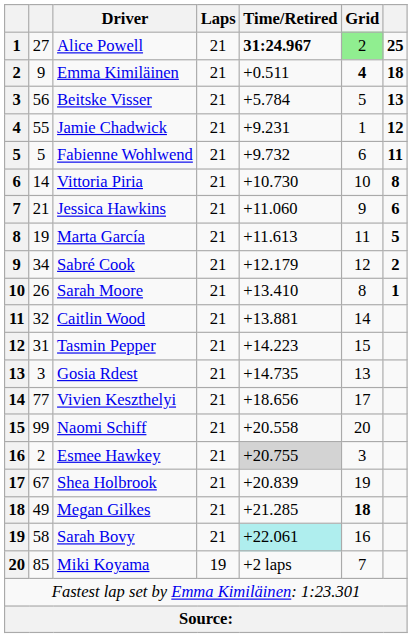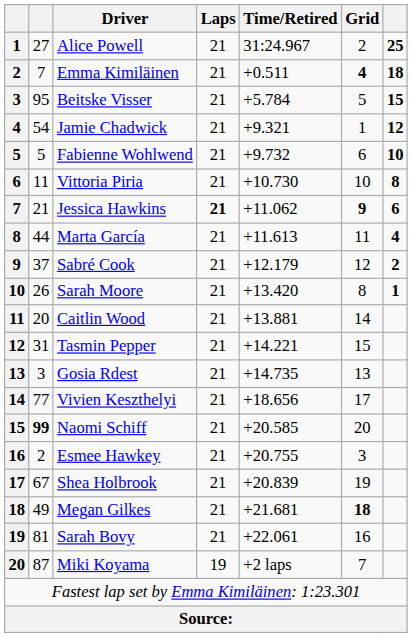 <table class="wikitable" style="font-size: 90%;">
 <tr>
 <th></th>
 <th></th>
 <th>Driver</th>
 <th>Laps</th>
 <th>Time/Retired</th>
 <th>Grid</th>
 <th></th>
 </tr>
 <tr>
 <th>1</th>
 <td align="center">27</td>
 <td> <a href='#'>Alice Powell</a></td>
 <td align="center">21</td>
-<td><strong>31:24.967</strong></td>
-<td align="center" style="background: lightgreen;">2</td>
+<td>31:24.967</td>
+<td align="center">2</td>
 <td align="center"><strong>25</strong></td>
 </tr>
 <tr>
 <th>2</th>
-<td align="center">9</td>
+<td align="center">7</td>
 <td> <a href='#'>Emma Kimiläinen</a></td>
 <td align="center">21</td>
 <td>+0.511</td>
 <td align="center"><strong>4</strong></td>
 <td align="center"><strong>18</strong></td>
 </tr>
 <tr>
 <th>3</th>
-<td align="center">56</td>
+<td align="center">95</td>
 <td> <a href='#'>Beitske Visser</a></td>
 <td align="center">21</td>
 <td>+5.784</td>
 <td align="center">5</td>
-<td align="center"><strong>13</strong></td>
+<td align="center"><strong>15</strong></td>
 </tr>
 <tr>
 <th>4</th>
-<td align="center">55</td>
+<td align="center">54</td>
 <td> <a href='#'>Jamie Chadwick</a></td>
 <td align="center">21</td>
-<td>+9.231</td>
+<td>+9.321</td>
 <td align="center">1</td>
 <td align="center"><strong>12</strong></td>
 </tr>
 <tr>
 <th>5</th>
 <td align="center">5</td>
 <td> <a href='#'>Fabienne Wohlwend</a></td>
 <td align="center">21</td>
 <td>+9.732</td>
 <td align="center">6</td>
-<td align="center"><strong>11</strong></td>
+<td align="center"><strong>10</strong></td>
 </tr>
 <tr>
 <th>6</th>
-<td align="center">14</td>
+<td align="center">11</td>
 <td> <a href='#'>Vittoria Piria</a></td>
 <td align="center">21</td>
 <td>+10.730</td>
 <td align="center">10</td>
 <td align="center"><strong>8</strong></td>
 </tr>
 <tr>
 <th>7</th>
 <td align="center">21</td>
 <td> <a href='#'>Jessica Hawkins</a></td>
-<td align="center">21</td>
-<td>+11.060</td>
-<td align="center">9</td>
+<td align="center"><strong>21</strong></td>
+<td>+11.062</td>
+<td align="center"><strong>9</strong></td>
 <td align="center"><strong>6</strong></td>
 </tr>
 <tr>
 <th>8</th>
-<td align="center">19</td>
+<td align="center">44</td>
 <td> <a href='#'>Marta García</a></td>
 <td align="center">21</td>
 <td>+11.613</td>
 <td align="center">11</td>
-<td align="center"><strong>5</strong></td>
+<td align="center"><strong>4</strong></td>
 </tr>
 <tr>
 <th>9</th>
-<td align="center">34</td>
+<td align="center">37</td>
 <td> <a href='#'>Sabré Cook</a></td>
 <td align="center">21</td>
 <td>+12.179</td>
 <td align="center">12</td>
 <td align="center"><strong>2</strong></td>
 </tr>
 <tr>
 <th>10</th>
 <td align="center">26</td>
 <td> <a href='#'>Sarah Moore</a></td>
 <td align="center">21</td>
-<td>+13.410</td>
+<td>+13.420</td>
 <td align="center">8</td>
 <td align="center"><strong>1</strong></td>
 </tr>
 <tr>
 <th>11</th>
-<td align="center">32</td>
+<td align="center">20</td>
 <td> <a href='#'>Caitlin Wood</a></td>
 <td align="center">21</td>
 <td>+13.881</td>
 <td align="center">14</td>
 <td></td>
 </tr>
 <tr>
 <th>12</th>
 <td align="center">31</td>
 <td> <a href='#'>Tasmin Pepper</a></td>
 <td align="center">21</td>
-<td>+14.223</td>
+<td>+14.221</td>
 <td align="center">15</td>
 <td></td>
 </tr>
 <tr>
 <th>13</th>
 <td align="center">3</td>
 <td> <a href='#'>Gosia Rdest</a></td>
 <td align="center">21</td>
 <td>+14.735</td>
 <td align="center">13</td>
 <td></td>
 </tr>
 <tr>
 <th>14</th>
 <td align="center">77</td>
 <td> <a href='#'>Vivien Keszthelyi</a></td>
 <td align="center">21</td>
 <td>+18.656</td>
 <td align="center">17</td>
 <td></td>
 </tr>
 <tr>
 <th>15</th>
-<td align="center">99</td>
+<td align="center"><strong>99</strong></td>
 <td> <a href='#'>Naomi Schiff</a></td>
 <td align="center">21</td>
-<td>+20.558</td>
+<td>+20.585</td>
 <td align="center">20</td>
 <td></td>
 </tr>
 <tr>
 <th>16</th>
 <td align="center">2</td>
 <td> <a href='#'>Esmee Hawkey</a></td>
 <td align="center">21</td>
-<td style="background: lightgrey;">+20.755</td>
+<td>+20.755</td>
 <td align="center">3</td>
 <td></td>
 </tr>
 <tr>
 <th>17</th>
 <td align="center">67</td>
 <td> <a href='#'>Shea Holbrook</a></td>
 <td align="center">21</td>
 <td>+20.839</td>
 <td align="center">19</td>
 <td></td>
 </tr>
 <tr>
 <th>18</th>
 <td align="center">49</td>
 <td> <a href='#'>Megan Gilkes</a></td>
 <td align="center">21</td>
-<td>+21.285</td>
+<td>+21.681</td>
 <td align="center"><strong>18</strong></td>
 <td></td>
 </tr>
 <tr>
 <th>19</th>
-<td align="center">58</td>
+<td align="center">81</td>
 <td> <a href='#'>Sarah Bovy</a></td>
 <td align="center">21</td>
-<td style="background: paleturquoise;">+22.061</td>
+<td>+22.061</td>
 <td align="center">16</td>
 <td></td>
 </tr>
 <tr>
 <th>20</th>
-<td align="center">85</td>
+<td align="center">87</td>
 <td> <a href='#'>Miki Koyama</a></td>
 <td align="center">19</td>
 <td>+2 laps</td>
 <td align="center">7</td>
 <td></td>
 </tr>
 <tr>
 <td colspan=7 align=center><em>Fastest lap set by <a href='#'>Emma Kimiläinen</a>: 1:23.301</em></td>
 </tr>
 <tr>
 <th colspan=7>Source:</th>
 </tr>
 </table>
